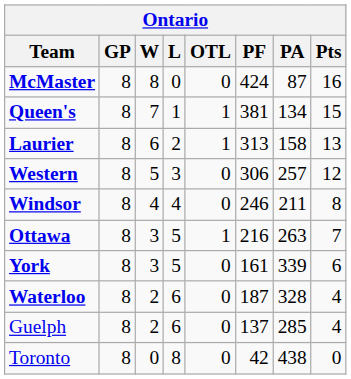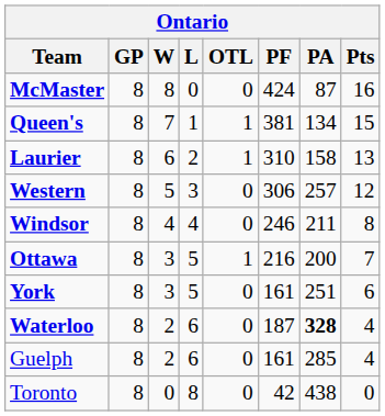 <table class="wikitable" align="left">
 <tr>
 <th colspan="8"><a href='#'>Ontario</a></th>
 </tr>
 <tr>
 <th>Team</th>
 <th>GP</th>
 <th>W</th>
 <th>L</th>
 <th>OTL</th>
 <th>PF</th>
 <th>PA</th>
 <th>Pts</th>
 </tr>
 <tr align="right">
 <td align="left"><strong><a href='#'>McMaster</a></strong></td>
 <td>8</td>
 <td>8</td>
 <td>0</td>
 <td>0</td>
 <td>424</td>
 <td>87</td>
 <td>16</td>
 </tr>
 <tr align="right">
 <td align="left"><strong><a href='#'>Queen's</a></strong></td>
 <td>8</td>
 <td>7</td>
 <td>1</td>
 <td>1</td>
 <td>381</td>
 <td>134</td>
 <td>15</td>
 </tr>
 <tr align="right">
 <td align="left"><strong><a href='#'>Laurier</a></strong></td>
 <td>8</td>
 <td>6</td>
 <td>2</td>
 <td>1</td>
-<td>313</td>
+<td>310</td>
 <td>158</td>
 <td>13</td>
 </tr>
 <tr align="right">
 <td align="left"><strong><a href='#'>Western</a></strong></td>
 <td>8</td>
 <td>5</td>
 <td>3</td>
 <td>0</td>
 <td>306</td>
 <td>257</td>
 <td>12</td>
 </tr>
 <tr align="right">
 <td align="left"><strong><a href='#'>Windsor</a></strong></td>
 <td>8</td>
 <td>4</td>
 <td>4</td>
 <td>0</td>
 <td>246</td>
 <td>211</td>
 <td>8</td>
 </tr>
 <tr align="right">
 <td align="left"><strong><a href='#'>Ottawa</a></strong></td>
 <td>8</td>
 <td>3</td>
 <td>5</td>
 <td>1</td>
 <td>216</td>
-<td>263</td>
+<td>200</td>
 <td>7</td>
 </tr>
 <tr align="right">
 <td align="left"><strong><a href='#'>York</a></strong></td>
 <td>8</td>
 <td>3</td>
 <td>5</td>
 <td>0</td>
 <td>161</td>
-<td>339</td>
+<td>251</td>
 <td>6</td>
 </tr>
 <tr align="right">
 <td align="left"><strong><a href='#'>Waterloo</a></strong></td>
 <td>8</td>
 <td>2</td>
 <td>6</td>
 <td>0</td>
 <td>187</td>
-<td>328</td>
+<td><strong>328</strong></td>
 <td>4</td>
 </tr>
 <tr align="right">
 <td align="left"><a href='#'>Guelph</a></td>
 <td>8</td>
 <td>2</td>
 <td>6</td>
 <td>0</td>
-<td>137</td>
+<td>161</td>
 <td>285</td>
 <td>4</td>
 </tr>
 <tr align="right">
 <td align="left"><a href='#'>Toronto</a></td>
 <td>8</td>
 <td>0</td>
 <td>8</td>
 <td>0</td>
 <td>42</td>
 <td>438</td>
 <td>0</td>
 </tr>
 </table>
